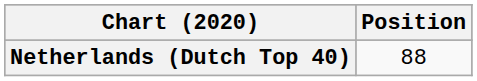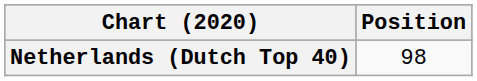 <table class="wikitable plainrowheaders" style="text-align:center">
 <tr>
 <th scope="col">Chart (2020)</th>
 <th scope="col">Position</th>
 </tr>
 <tr>
 <th scope="row">Netherlands (Dutch Top 40)</th>
-<td>88</td>
+<td>98</td>
 </tr>
 </table>
